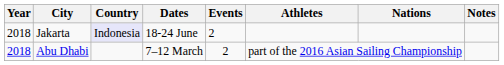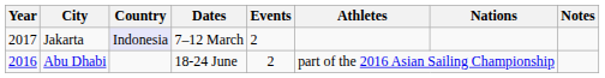 <table class="wikitable">
 <tr>
 <th>Year</th>
 <th>City</th>
 <th>Country</th>
 <th>Dates</th>
 <th>Events</th>
 <th>Athletes</th>
 <th>Nations</th>
 <th>Notes</th>
 </tr>
 <tr>
-<td>2018</td>
+<td>2017</td>
 <td>Jakarta</td>
 <td style="background: lavender;">Indonesia</td>
-<td>18-24 June</td>
+<td align=center>7–12 March</td>
 <td>2</td>
 <td></td>
 <td></td>
 <td></td>
 </tr>
 <tr>
-<td><a href='#'>2018</a></td>
+<td><a href='#'>2016</a></td>
 <td><a href='#'>Abu Dhabi</a></td>
 <td></td>
-<td align=center>7–12 March</td>
+<td>18-24 June</td>
 <td align=center>2</td>
 <td align=center colspan=2>part of the <a href='#'>2016 Asian Sailing Championship</a></td>
 <td></td>
 </tr>
 </table>
